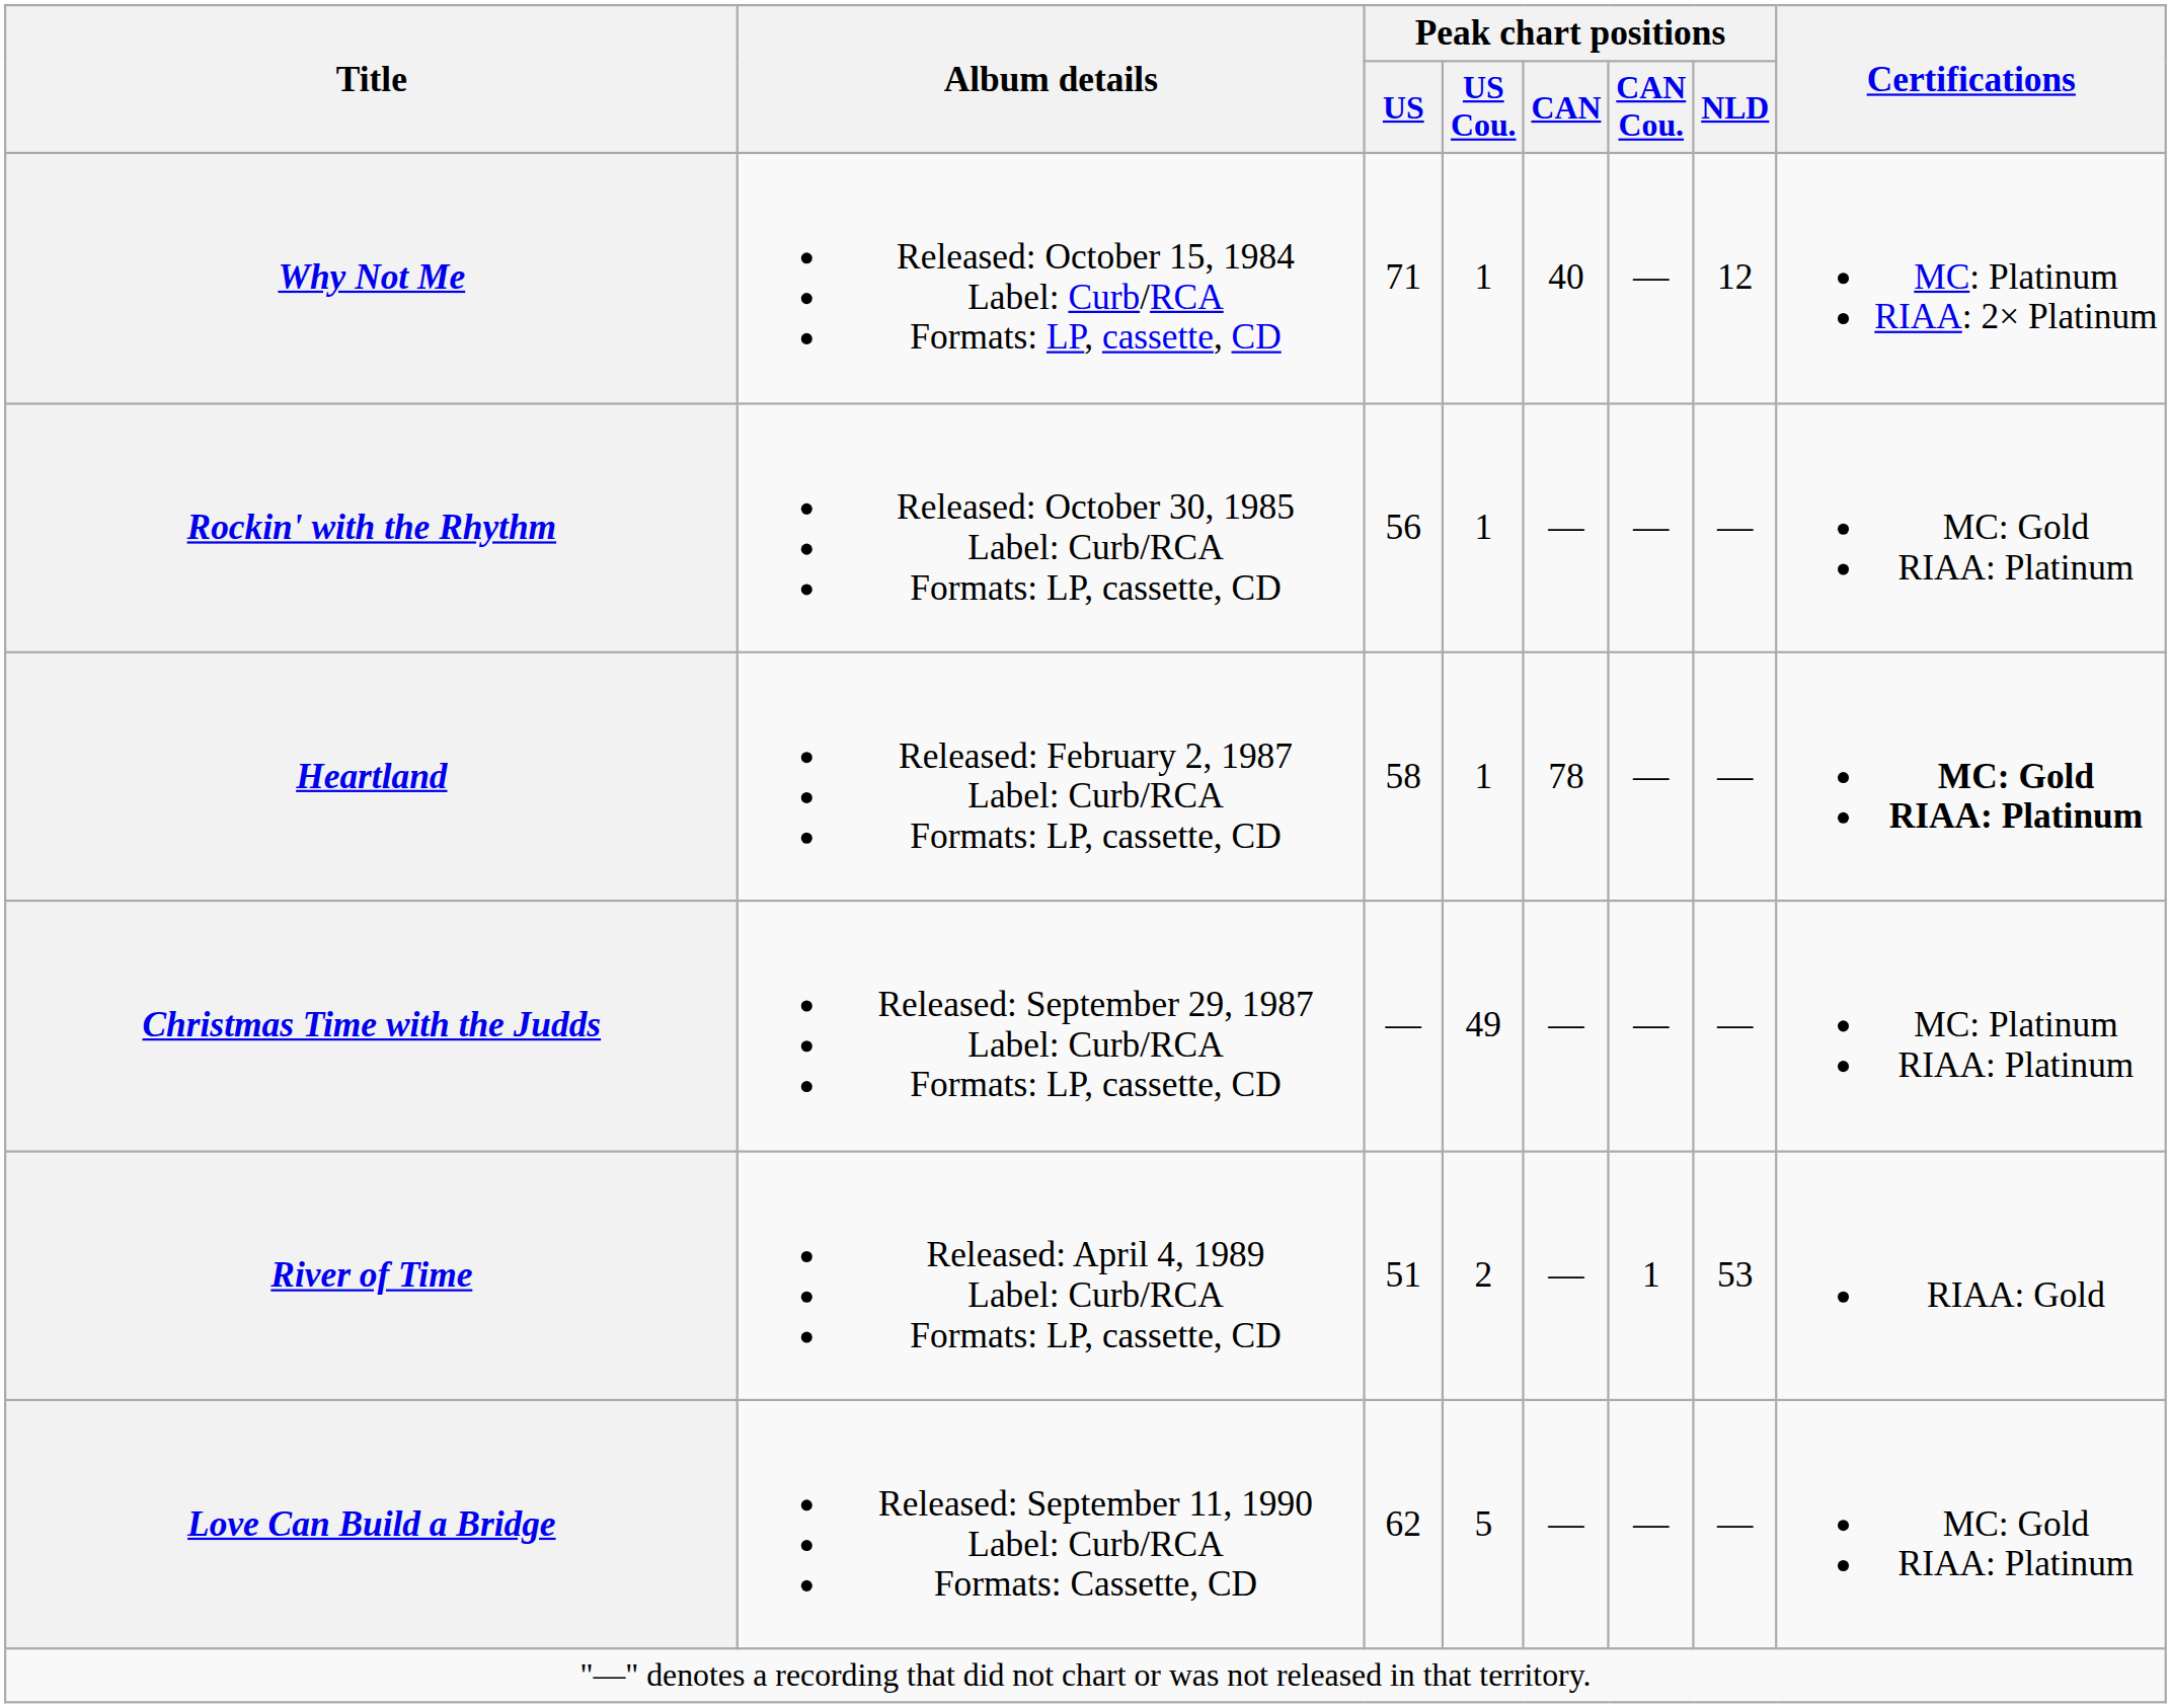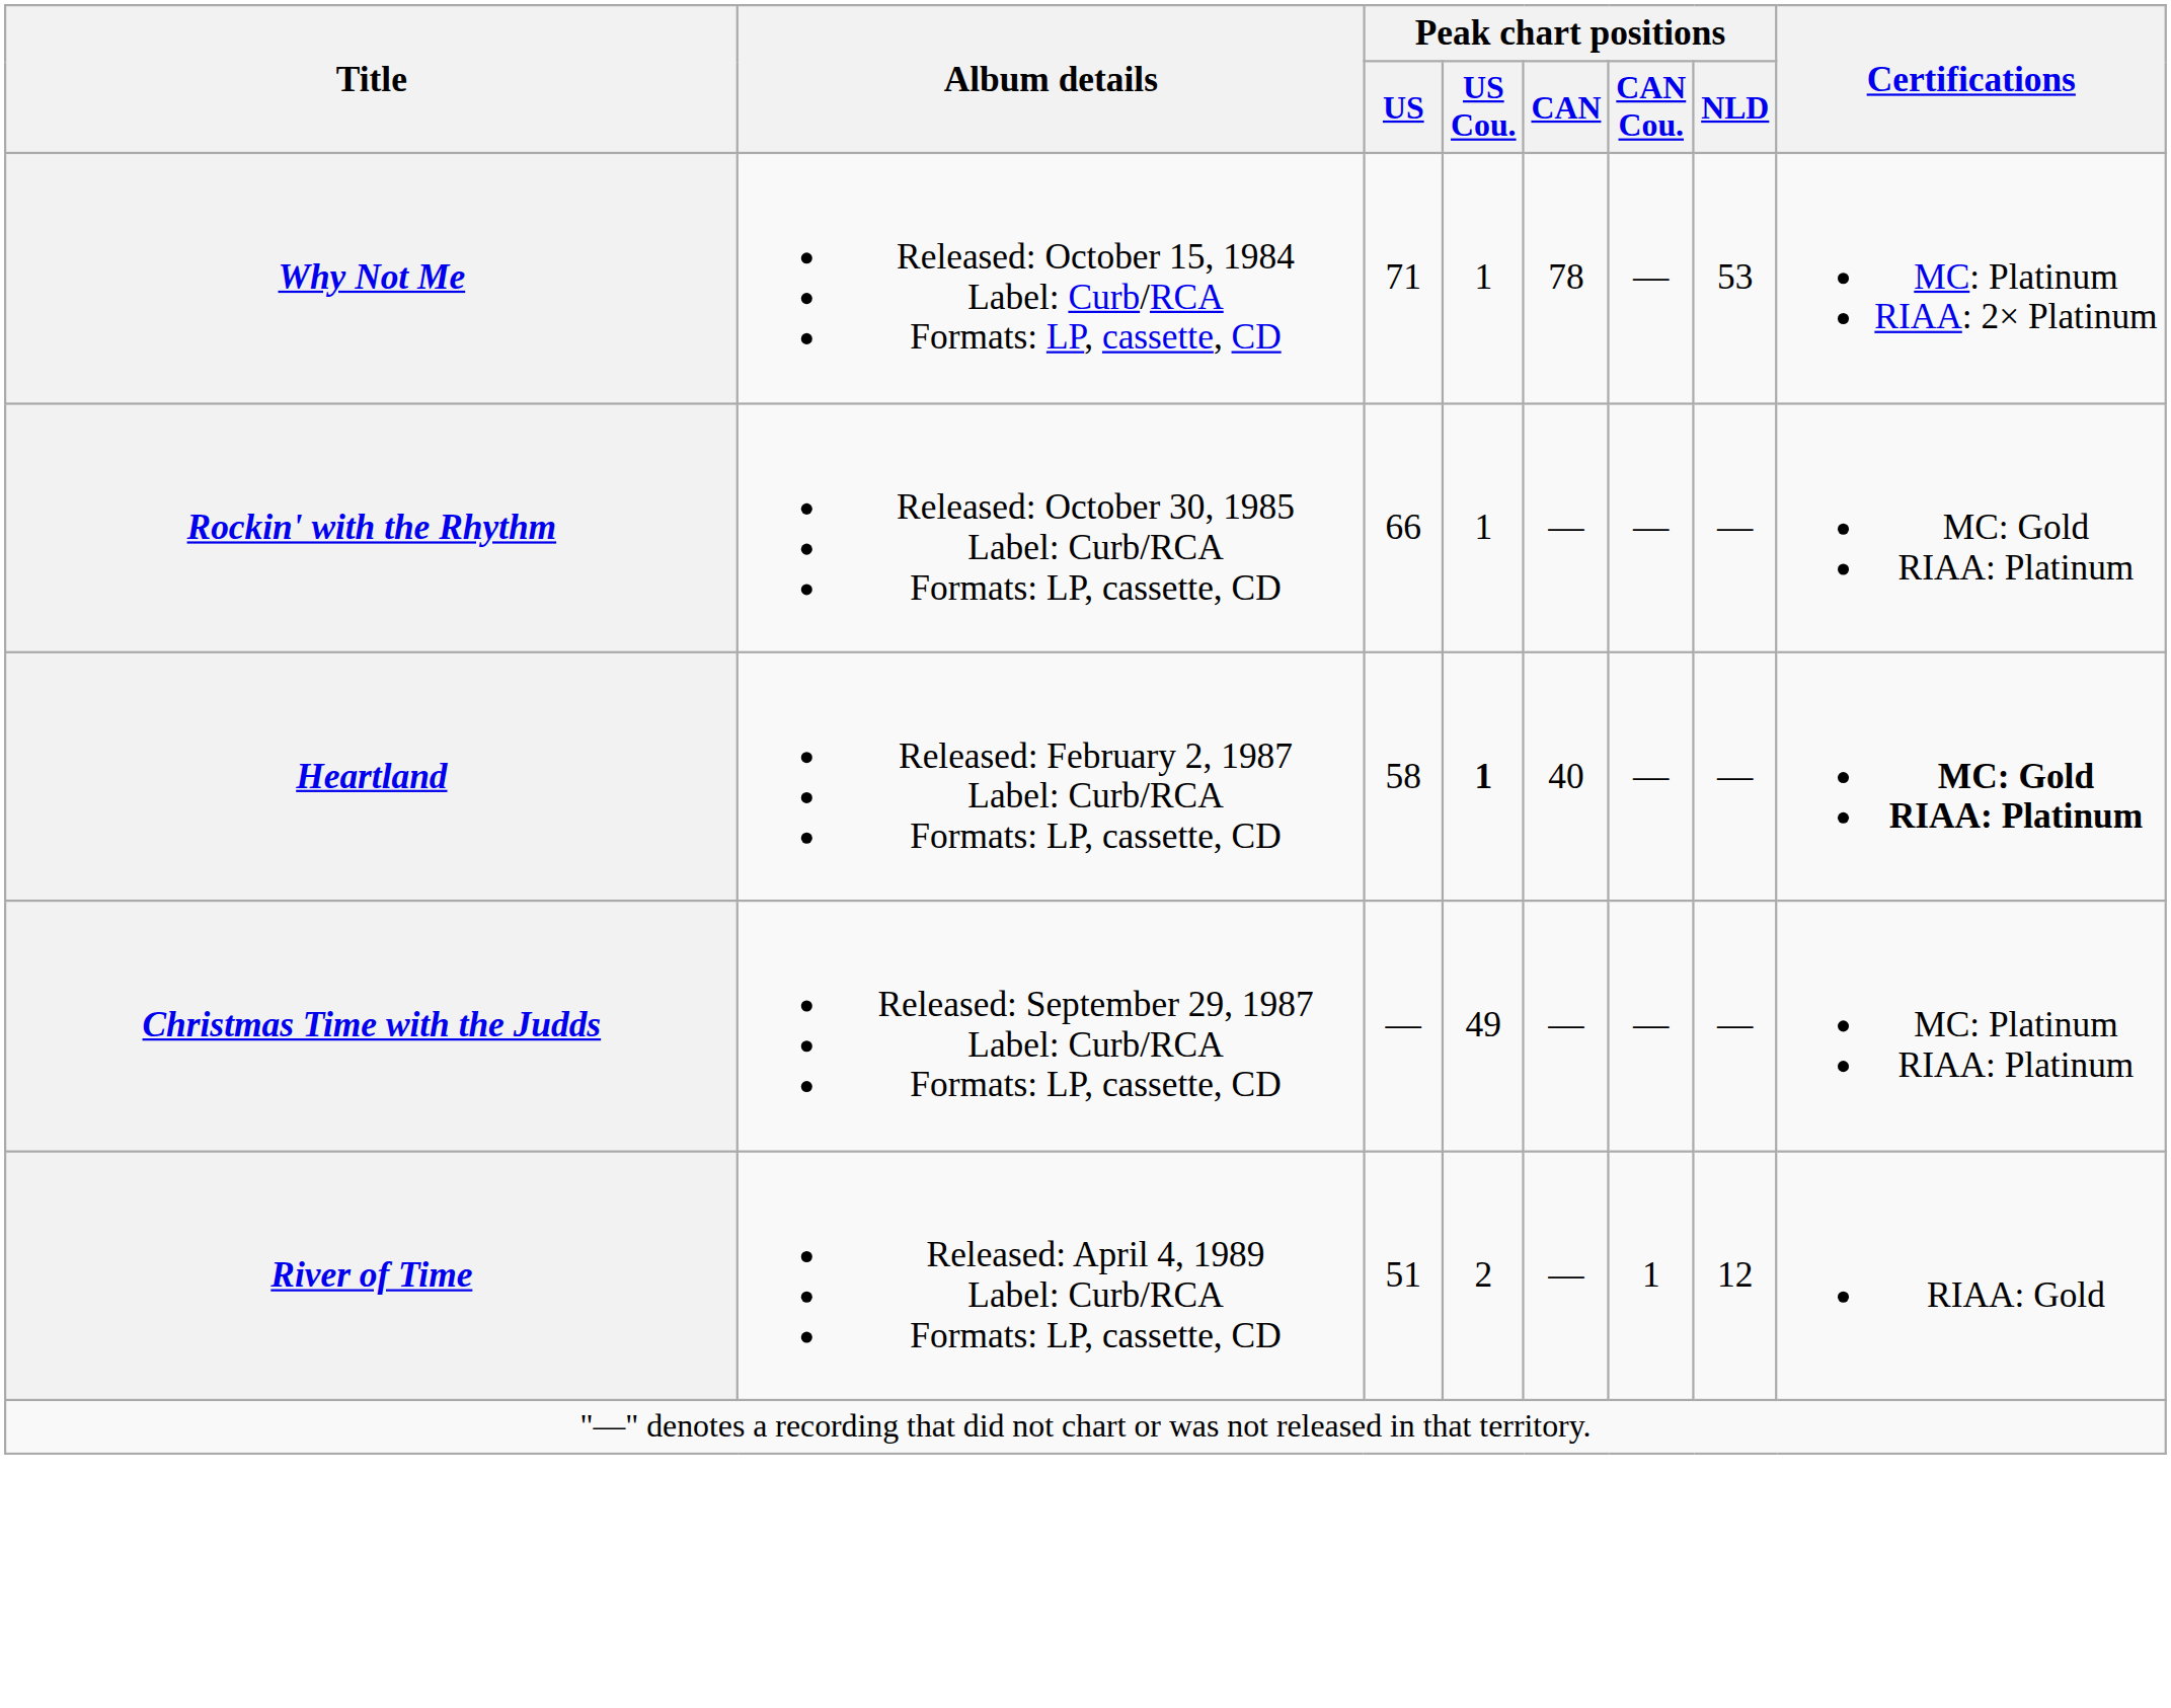 <table class="wikitable plainrowheaders" style="text-align:center;" border="1">
 <tr>
 <th scope="col" rowspan="2" style="width:20em;">Title</th>
 <th scope="col" rowspan="2" style="width:17em;">Album details</th>
 <th scope="col" colspan="5">Peak chart positions</th>
 <th scope="col" rowspan="2"><a href='#'>Certifications</a></th>
 </tr>
 <tr>
 <th scope="col" style="width:2em;font-size:90%;"><a href='#'>US</a><br></th>
 <th scope="col" style="width:2em;font-size:90%;"><a href='#'>US<br>Cou.</a><br></th>
 <th scope="col" style="width:2em;font-size:90%;"><a href='#'>CAN</a><br></th>
 <th scope="col" style="width:2em;font-size:90%;"><a href='#'>CAN<br>Cou.</a><br></th>
 <th scope="col" style="width:2em;font-size:90%;"><a href='#'>NLD</a><br></th>
 </tr>
 <tr>
 <th scope="row"><em><a href='#'>Why Not Me</a></em></th>
 <td><br><ul><li>Released: October 15, 1984</li><li>Label: <a href='#'>Curb</a>/<a href='#'>RCA</a></li><li>Formats: <a href='#'>LP</a>, <a href='#'>cassette</a>, <a href='#'>CD</a></li></ul></td>
 <td>71</td>
 <td>1</td>
-<td>40</td>
+<td>78</td>
 <td>—</td>
-<td>12</td>
+<td>53</td>
 <td><br><ul><li><a href='#'>MC</a>: Platinum</li><li><a href='#'>RIAA</a>: 2× Platinum</li></ul></td>
 </tr>
 <tr>
 <th scope="row"><em><a href='#'>Rockin' with the Rhythm</a></em></th>
 <td><br><ul><li>Released: October 30, 1985</li><li>Label: Curb/RCA</li><li>Formats: LP, cassette, CD</li></ul></td>
-<td>56</td>
+<td>66</td>
 <td>1</td>
 <td>—</td>
 <td>—</td>
 <td>—</td>
 <td><br><ul><li>MC: Gold</li><li>RIAA: Platinum</li></ul></td>
 </tr>
 <tr>
 <th scope="row"><em><a href='#'>Heartland</a></em></th>
 <td><br><ul><li>Released: February 2, 1987</li><li>Label: Curb/RCA</li><li>Formats: LP, cassette, CD</li></ul></td>
 <td>58</td>
-<td>1</td>
-<td>78</td>
+<td><strong>1</strong></td>
+<td>40</td>
 <td>—</td>
 <td>—</td>
 <td><strong><br><ul><li>MC: Gold</li><li>RIAA: Platinum</li></ul></strong></td>
 </tr>
 <tr>
 <th scope="row"><em><a href='#'>Christmas Time with the Judds</a></em></th>
 <td><br><ul><li>Released: September 29, 1987</li><li>Label: Curb/RCA</li><li>Formats: LP, cassette, CD</li></ul></td>
 <td>—</td>
 <td>49</td>
 <td>—</td>
 <td>—</td>
 <td>—</td>
 <td><br><ul><li>MC: Platinum</li><li>RIAA: Platinum</li></ul></td>
 </tr>
 <tr>
 <th scope="row"><em><a href='#'>River of Time</a></em></th>
 <td><br><ul><li>Released: April 4, 1989</li><li>Label: Curb/RCA</li><li>Formats: LP, cassette, CD</li></ul></td>
 <td>51</td>
 <td>2</td>
 <td>—</td>
 <td>1</td>
-<td>53</td>
+<td>12</td>
 <td><br><ul><li>RIAA: Gold</li></ul></td>
-</tr>
-<tr>
-<th scope="row"><em><a href='#'>Love Can Build a Bridge</a></em></th>
-<td><br><ul><li>Released: September 11, 1990</li><li>Label: Curb/RCA</li><li>Formats: Cassette, CD</li></ul></td>
-<td>62</td>
-<td>5</td>
-<td>—</td>
-<td>—</td>
-<td>—</td>
-<td><br><ul><li>MC: Gold</li><li>RIAA: Platinum</li></ul></td>
 </tr>
 <tr>
 <td colspan="8" style="font-size:90%">"—" denotes a recording that did not chart or was not released in that territory.</td>
 </tr>
 </table>
